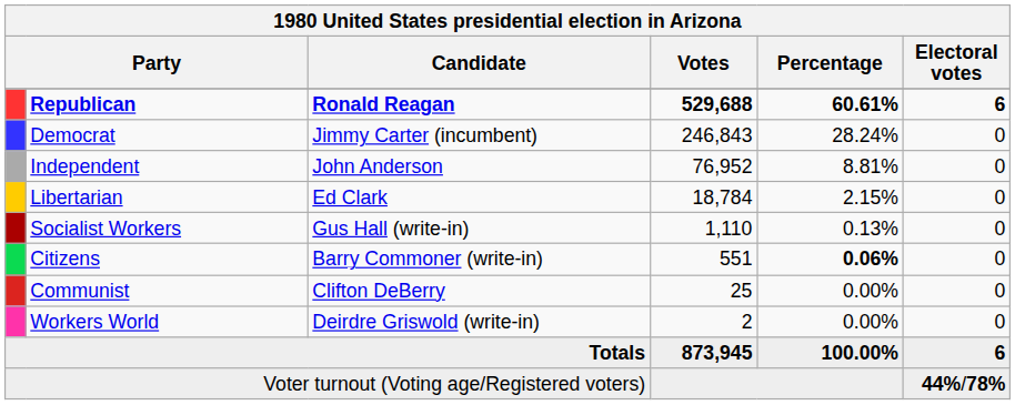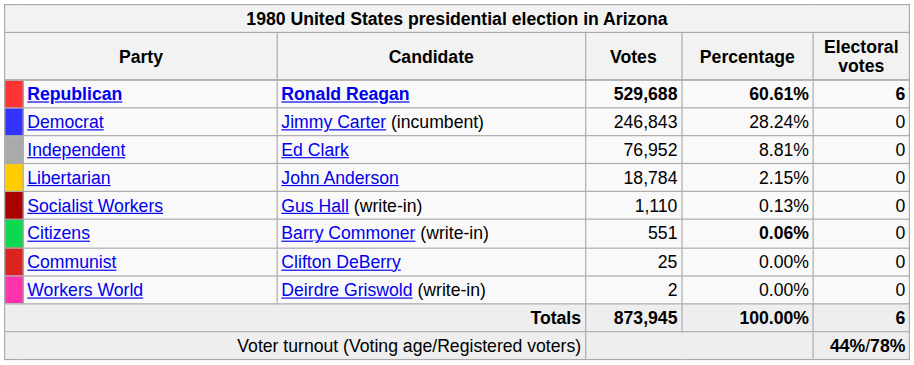 <table class="wikitable" style="font-size: 95%;">
 <tr>
 <th colspan="6">1980 United States presidential election in Arizona</th>
 </tr>
 <tr>
 <th colspan="2" style="width: 15em">Party</th>
 <th style="width: 17em">Candidate</th>
 <th style="width: 5em">Votes</th>
 <th style="width: 7em">Percentage</th>
 <th style="width: 5em">Electoral votes</th>
 </tr>
 <tr>
 </tr>
 <tr>
 <th style="background-color:#FF3333; width: 3px"></th>
 <td style="width: 130px"><strong><a href='#'>Republican</a></strong></td>
 <td><strong><a href='#'>Ronald Reagan</a></strong></td>
 <td align="right"><strong>529,688</strong></td>
 <td align="right"><strong>60.61%</strong></td>
 <td align="right"><strong>6</strong></td>
 </tr>
 <tr>
 <th style="background-color:#3333FF; width: 3px"></th>
 <td style="width: 130px"><a href='#'>Democrat</a></td>
 <td><a href='#'>Jimmy Carter</a> (incumbent)</td>
 <td align="right">246,843</td>
 <td align="right">28.24%</td>
 <td align="right">0</td>
 </tr>
 <tr>
 <th style="background-color:#AAAAAA; width: 3px"></th>
 <td style="width: 130px"><a href='#'>Independent</a></td>
-<td><a href='#'>John Anderson</a></td>
+<td><a href='#'>Ed Clark</a></td>
 <td align="right">76,952</td>
 <td align="right">8.81%</td>
 <td align="right">0</td>
 </tr>
 <tr>
 <th style="background-color:#FFCC00; width: 3px"></th>
 <td style="width: 130px"><a href='#'>Libertarian</a></td>
-<td><a href='#'>Ed Clark</a></td>
+<td><a href='#'>John Anderson</a></td>
 <td align="right">18,784</td>
 <td align="right">2.15%</td>
 <td align="right">0</td>
 </tr>
 <tr>
 <th style="background-color:#AA0000; width: 3px"></th>
 <td style="width: 130px"><a href='#'>Socialist Workers</a></td>
 <td><a href='#'>Gus Hall</a> (write-in)</td>
 <td align="right">1,110</td>
 <td align="right">0.13%</td>
 <td align="right">0</td>
 </tr>
 <tr>
 <th style="background-color: #0BDA51; width: 3px"></th>
 <td style="width: 130px"><a href='#'>Citizens</a></td>
 <td><a href='#'>Barry Commoner</a> (write-in)</td>
 <td align="right">551</td>
 <td align="right"><strong>0.06%</strong></td>
 <td align="right">0</td>
 </tr>
 <tr>
 <th style="background-color:#DC241F; width: 3px"></th>
 <td style="width: 130px"><a href='#'>Communist</a></td>
 <td><a href='#'>Clifton DeBerry</a></td>
 <td align="right">25</td>
 <td align="right">0.00%</td>
 <td align="right">0</td>
 </tr>
 <tr>
 <th style="background-color:#FF33AA; width: 3px"></th>
 <td style="width: 130px"><a href='#'>Workers World</a></td>
 <td><a href='#'>Deirdre Griswold</a> (write-in)</td>
 <td align="right">2</td>
 <td align="right">0.00%</td>
 <td align="right">0</td>
 </tr>
 <tr bgcolor="#EEEEEE">
 <td colspan="3" align="right"><strong>Totals</strong></td>
 <td align="right"><strong>873,945</strong></td>
 <td align="right"><strong>100.00%</strong></td>
 <td align="right"><strong>6</strong></td>
 </tr>
 <tr bgcolor="#EEEEEE">
 <td colspan="3" align="right">Voter turnout (Voting age/Registered voters)</td>
 <td colspan="2" align="right"></td>
 <td align="right"><strong>44%</strong>/<strong>78%</strong></td>
 </tr>
 </table>
